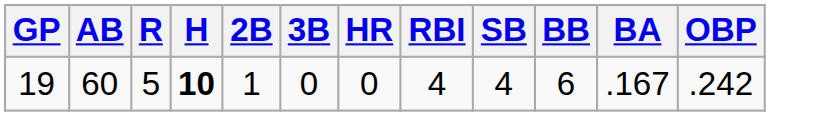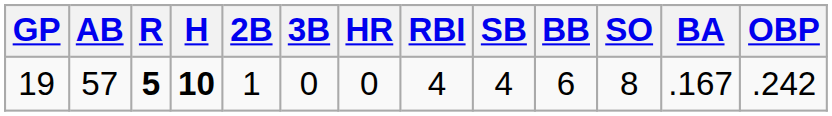 <table class="wikitable">
 <tr>
 <th><a href='#'>GP</a></th>
 <th><a href='#'>AB</a></th>
 <th><a href='#'>R</a></th>
 <th><a href='#'>H</a></th>
 <th><a href='#'>2B</a></th>
 <th><a href='#'>3B</a></th>
 <th><a href='#'>HR</a></th>
 <th><a href='#'>RBI</a></th>
 <th><a href='#'>SB</a></th>
 <th><a href='#'>BB</a></th>
+<th><a href='#'>SO</a></th>
 <th><a href='#'>BA</a></th>
 <th><a href='#'>OBP</a></th>
 </tr>
 <tr align=center>
 <td>19</td>
-<td>60</td>
-<td>5</td>
+<td>57</td>
+<td><strong>5</strong></td>
 <td><strong>10</strong></td>
 <td>1</td>
 <td>0</td>
 <td>0</td>
 <td>4</td>
 <td>4</td>
 <td>6</td>
+<td>8</td>
 <td>.167</td>
 <td>.242</td>
 </tr>
 </table>
